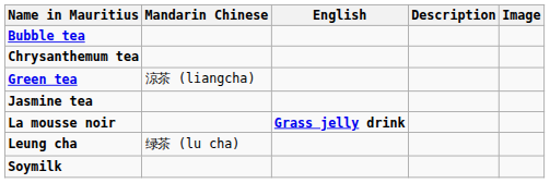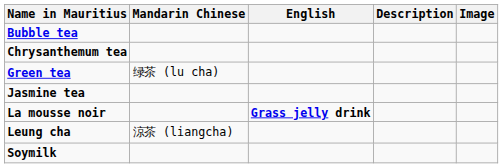 <table class="wikitable">
 <tr>
 <th>Name in Mauritius</th>
 <th>Mandarin Chinese</th>
 <th>English</th>
 <th>Description</th>
 <th>Image</th>
 </tr>
 <tr>
 <td><strong><a href='#'>Bubble tea</a></strong></td>
 <td></td>
 <td></td>
 <td></td>
 <td></td>
 </tr>
 <tr>
 <td><strong>Chrysanthemum tea</strong></td>
 <td></td>
 <td></td>
 <td></td>
 <td></td>
 </tr>
 <tr>
 <td><strong><a href='#'>Green tea</a></strong></td>
-<td>涼茶 (liangcha)</td>
+<td>绿茶 (lu cha)</td>
 <td></td>
 <td></td>
 <td></td>
 </tr>
 <tr>
 <td><strong>Jasmine tea</strong></td>
 <td></td>
 <td></td>
 <td></td>
 <td></td>
 </tr>
 <tr>
 <td><strong>La mousse noir</strong></td>
 <td></td>
 <td><strong><a href='#'>Grass jelly</a> drink</strong></td>
 <td></td>
 <td></td>
 </tr>
 <tr>
 <td><strong>Leung cha</strong></td>
-<td>绿茶 (lu cha)</td>
+<td>涼茶 (liangcha)</td>
 <td></td>
 <td></td>
 <td></td>
 </tr>
 <tr>
 <td><strong>Soymilk</strong></td>
 <td></td>
 <td></td>
 <td></td>
 <td></td>
 </tr>
 </table>
